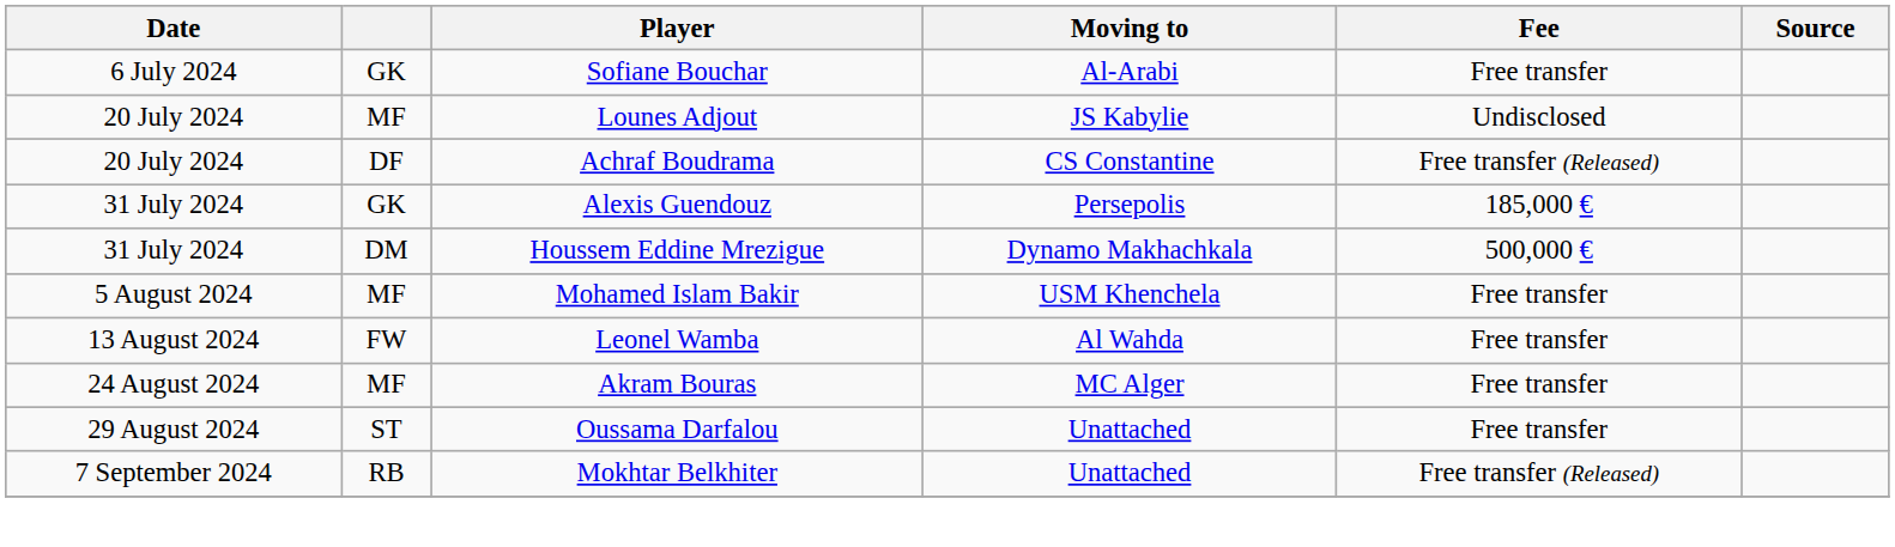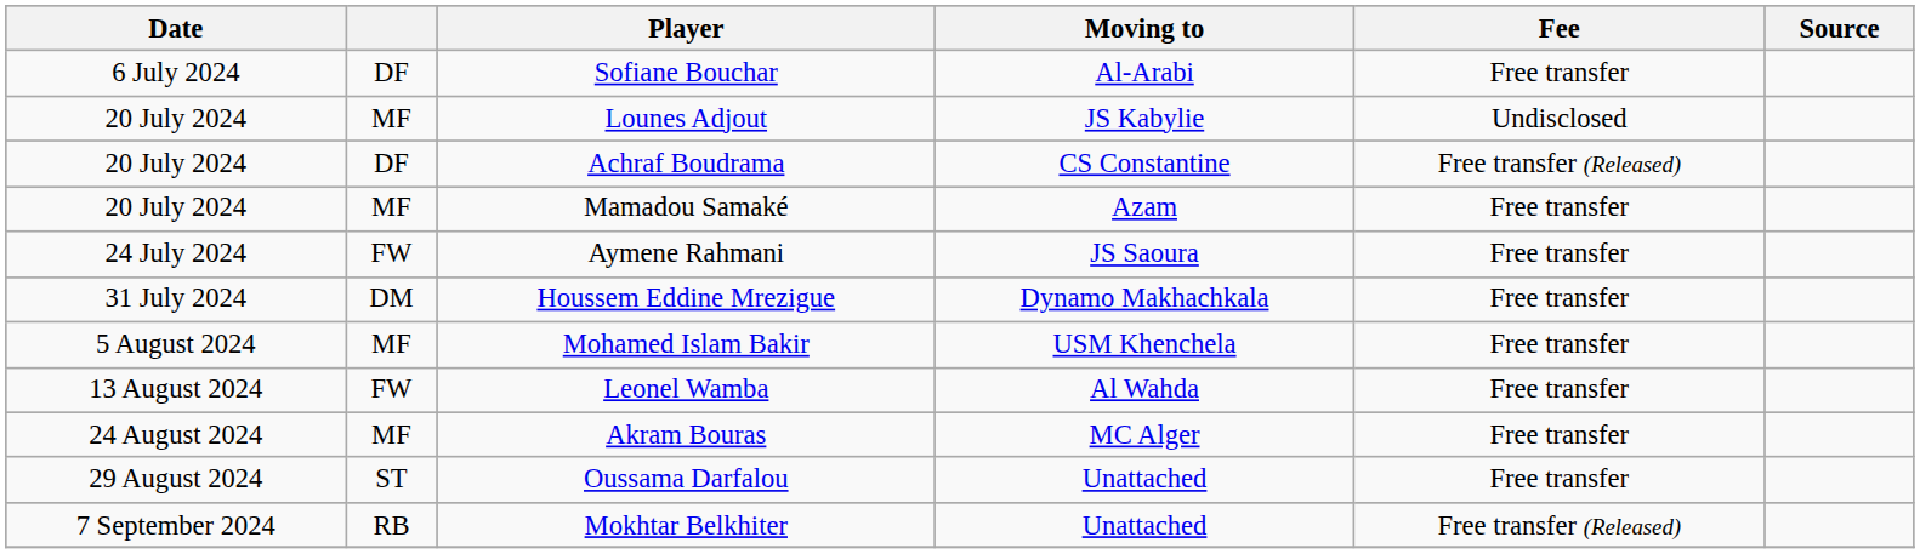 <table class="wikitable sortable" style="width:75%; text-align:center; font-size:85%; text-align:centre;">
 <tr>
 <th>Date</th>
 <th></th>
 <th>Player</th>
 <th>Moving to</th>
 <th>Fee</th>
 <th>Source</th>
 </tr>
 <tr>
 <td>6 July 2024</td>
-<td>GK</td>
+<td>DF</td>
 <td> <a href='#'>Sofiane Bouchar</a></td>
 <td> <a href='#'>Al-Arabi</a></td>
 <td>Free transfer</td>
 <td></td>
 </tr>
 <tr>
 <td>20 July 2024</td>
 <td>MF</td>
 <td> <a href='#'>Lounes Adjout</a></td>
 <td><a href='#'>JS Kabylie</a></td>
 <td>Undisclosed</td>
 <td></td>
 </tr>
 <tr>
 <td>20 July 2024</td>
 <td>DF</td>
 <td> <a href='#'>Achraf Boudrama</a></td>
 <td><a href='#'>CS Constantine</a></td>
 <td>Free transfer <small><em>(Released)</em></small></td>
 <td></td>
 </tr>
 <tr>
-<td>31 July 2024</td>
-<td>GK</td>
-<td> <a href='#'>Alexis Guendouz</a></td>
-<td> <a href='#'>Persepolis</a></td>
-<td>185,000 <a href='#'>€</a></td>
+<td>20 July 2024</td>
+<td>MF</td>
+<td> Mamadou Samaké</td>
+<td> <a href='#'>Azam</a></td>
+<td>Free transfer</td>
+<td></td>
+</tr>
+<tr>
+<td>24 July 2024</td>
+<td>FW</td>
+<td> Aymene Rahmani</td>
+<td><a href='#'>JS Saoura</a></td>
+<td>Free transfer</td>
 <td></td>
 </tr>
 <tr>
 <td>31 July 2024</td>
 <td>DM</td>
 <td> <a href='#'>Houssem Eddine Mrezigue</a></td>
 <td> <a href='#'>Dynamo Makhachkala</a></td>
-<td>500,000 <a href='#'>€</a></td>
+<td>Free transfer</td>
 <td></td>
 </tr>
 <tr>
 <td>5 August 2024</td>
 <td>MF</td>
 <td> <a href='#'>Mohamed Islam Bakir</a></td>
 <td><a href='#'>USM Khenchela</a></td>
 <td>Free transfer</td>
 <td></td>
 </tr>
 <tr>
 <td>13 August 2024</td>
 <td>FW</td>
 <td> <a href='#'>Leonel Wamba</a></td>
 <td> <a href='#'>Al Wahda</a></td>
 <td>Free transfer</td>
 <td></td>
 </tr>
 <tr>
 <td>24 August 2024</td>
 <td>MF</td>
 <td> <a href='#'>Akram Bouras</a></td>
 <td><a href='#'>MC Alger</a></td>
 <td>Free transfer</td>
 <td></td>
 </tr>
 <tr>
 <td>29 August 2024</td>
 <td>ST</td>
 <td> <a href='#'>Oussama Darfalou</a></td>
 <td><a href='#'>Unattached</a></td>
 <td>Free transfer</td>
 <td></td>
 </tr>
 <tr>
 <td>7 September 2024</td>
 <td>RB</td>
 <td> <a href='#'>Mokhtar Belkhiter</a></td>
 <td><a href='#'>Unattached</a></td>
 <td>Free transfer <small><em>(Released)</em></small></td>
 <td></td>
 </tr>
 <tr>
 </tr>
 </table>
